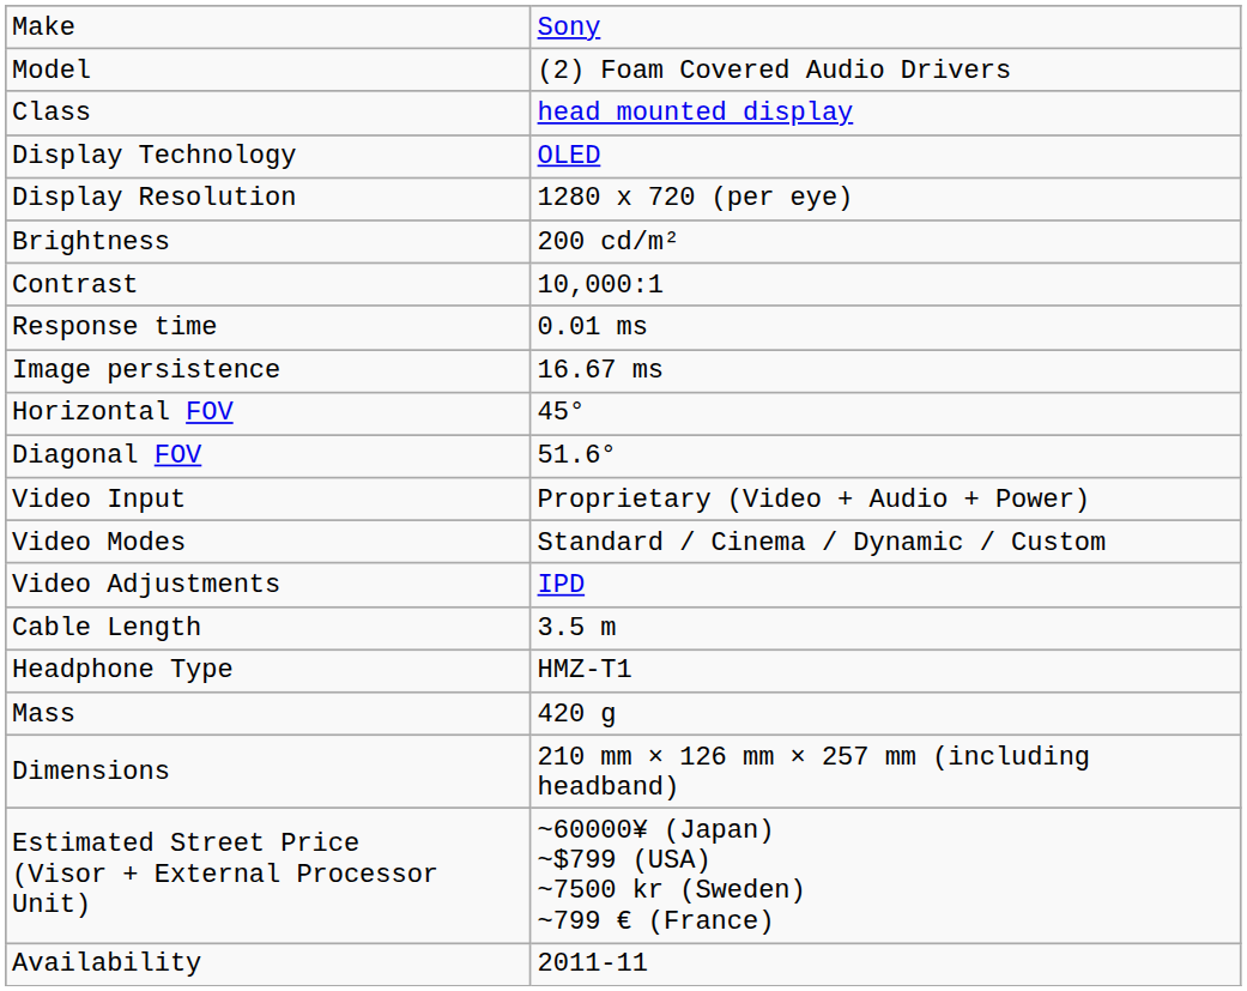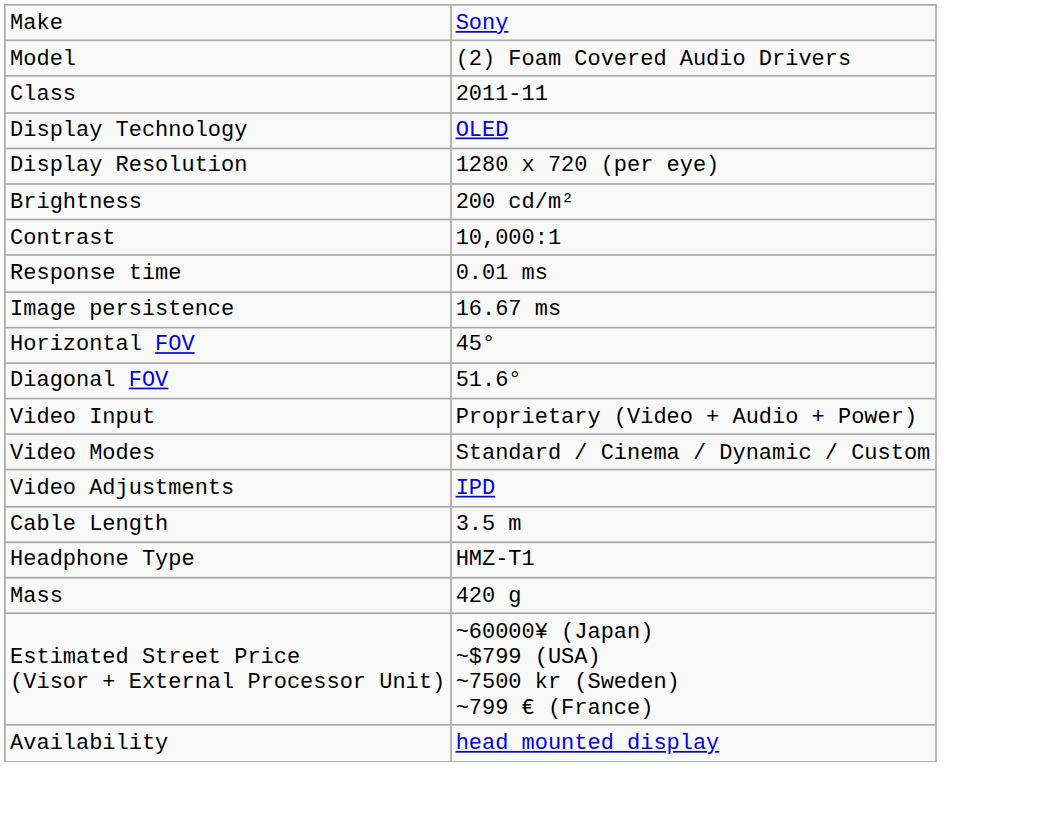 <table class="wikitable">
 <tr>
 <td>Make</td>
 <td><a href='#'>Sony</a></td>
 </tr>
 <tr>
 <td>Model</td>
 <td>(2) Foam Covered Audio Drivers</td>
 </tr>
 <tr>
 <td>Class</td>
-<td><a href='#'>head mounted display</a></td>
+<td>2011-11</td>
 </tr>
 <tr>
 <td>Display Technology</td>
 <td><a href='#'>OLED</a></td>
 </tr>
 <tr>
 <td>Display Resolution</td>
 <td>1280 x 720 (per eye)</td>
 </tr>
 <tr>
 <td>Brightness</td>
 <td>200 cd/m²</td>
 </tr>
 <tr>
 <td>Contrast</td>
 <td>10,000:1</td>
 </tr>
 <tr>
 <td>Response time</td>
 <td>0.01 ms</td>
 </tr>
 <tr>
 <td>Image persistence</td>
 <td>16.67 ms</td>
 </tr>
 <tr>
 <td>Horizontal <a href='#'>FOV</a></td>
 <td>45°</td>
 </tr>
 <tr>
 <td>Diagonal <a href='#'>FOV</a></td>
 <td>51.6°</td>
 </tr>
 <tr>
 <td>Video Input</td>
 <td>Proprietary (Video + Audio + Power)</td>
 </tr>
 <tr>
 <td>Video Modes</td>
 <td>Standard / Cinema / Dynamic / Custom</td>
 </tr>
 <tr>
 <td>Video Adjustments</td>
 <td><a href='#'>IPD</a></td>
 </tr>
 <tr>
 <td>Cable Length</td>
 <td>3.5 m</td>
 </tr>
 <tr>
 <td>Headphone Type</td>
 <td>HMZ-T1</td>
 </tr>
 <tr>
 <td>Mass</td>
 <td>420 g</td>
 </tr>
 <tr>
-<td>Dimensions</td>
-<td>210 mm × 126 mm × 257 mm (including headband)</td>
-</tr>
-<tr>
 <td>Estimated Street Price<br>(Visor + External Processor Unit)</td>
 <td>~60000¥ (Japan)<br>~$799 (USA)<br>~7500 kr (Sweden) <br>~799 € (France)</td>
 </tr>
 <tr>
 <td>Availability</td>
-<td>2011-11</td>
+<td><a href='#'>head mounted display</a></td>
 </tr>
 </table>
